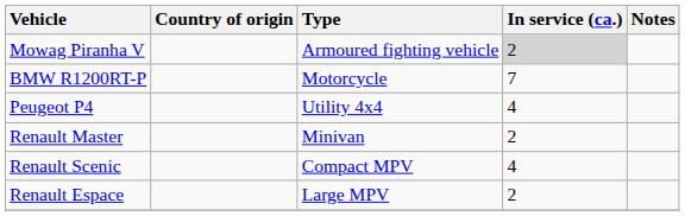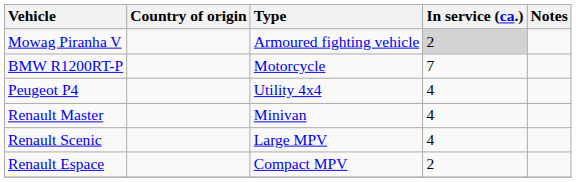 <table class="wikitable">
 <tr>
 <th style="text-align: left;">Vehicle</th>
 <th style="text-align: left;">Country of origin</th>
 <th style="text-align: left;">Type</th>
 <th style="text-align: left;">In service (<a href='#'>ca</a>.)</th>
 <th style="text-align: left;">Notes</th>
 </tr>
 <tr>
 <td><a href='#'>Mowag Piranha V</a></td>
 <td></td>
 <td><a href='#'>Armoured fighting vehicle</a></td>
 <td style="background: lightgrey;">2</td>
 <td></td>
 </tr>
 <tr>
 <td><a href='#'>BMW R1200RT-P</a></td>
 <td></td>
 <td><a href='#'>Motorcycle</a></td>
 <td>7</td>
 <td></td>
 </tr>
 <tr>
 <td><a href='#'>Peugeot P4</a></td>
 <td></td>
 <td><a href='#'>Utility 4x4</a></td>
 <td>4</td>
 <td></td>
 </tr>
 <tr>
 <td><a href='#'>Renault Master</a></td>
 <td></td>
 <td><a href='#'>Minivan</a></td>
-<td>2</td>
+<td>4</td>
 <td></td>
 </tr>
 <tr>
 <td><a href='#'>Renault Scenic</a></td>
 <td></td>
-<td><a href='#'>Compact MPV</a></td>
+<td><a href='#'>Large MPV</a></td>
 <td>4</td>
 <td></td>
 </tr>
 <tr>
 <td><a href='#'>Renault Espace</a></td>
 <td></td>
-<td><a href='#'>Large MPV</a></td>
+<td><a href='#'>Compact MPV</a></td>
 <td>2</td>
 <td></td>
 </tr>
 <tr>
 </tr>
 </table>
